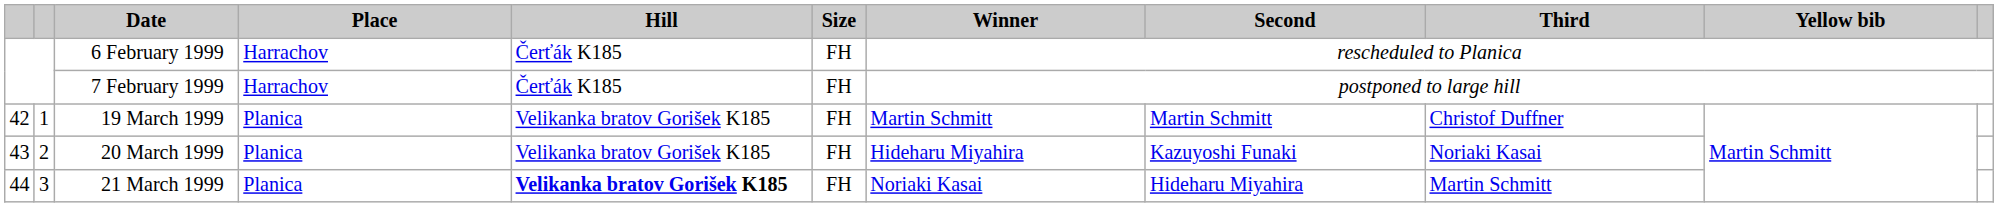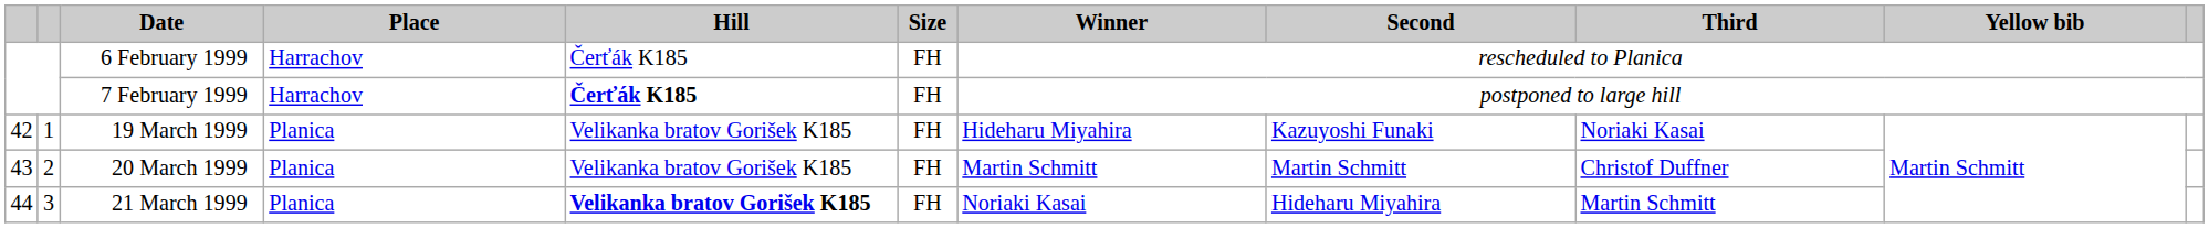 <table class="wikitable plainrowheaders" style="background:#fff; font-size:86%; line-height:16px; border:gray solid 1px; border-collapse:collapse;">
 <tr style="background:#ccc; text-align:center;">
 <th scope="col" style="background:#ccc; width=10 px;"></th>
 <th scope="col" style="background:#ccc; width=10 px;"></th>
 <th scope="col" style="background:#ccc; width:120px;">Date</th>
 <th scope="col" style="background:#ccc; width:180px;">Place</th>
 <th scope="col" style="background:#ccc; width:200px;">Hill</th>
 <th scope="col" style="background:#ccc; width:30px;">Size</th>
 <th scope="col" style="background:#ccc; width:185px;">Winner</th>
 <th scope="col" style="background:#ccc; width:185px;">Second</th>
 <th scope="col" style="background:#ccc; width:185px;">Third</th>
 <th scope="col" style="background:#ccc; width:180px;">Yellow bib</th>
 <th scope="col" style="background:#ccc; width:5px;"></th>
 </tr>
 <tr>
 <td rowspan=2 colspan=2></td>
 <td align=right>6 February 1999  </td>
 <td> <a href='#'>Harrachov</a></td>
 <td><a href='#'>Čerťák</a> K185</td>
 <td align=center>FH</td>
 <td colspan=5 align=center><em>rescheduled to Planica</em></td>
 </tr>
 <tr>
 <td align=right>7 February 1999  </td>
 <td> <a href='#'>Harrachov</a></td>
-<td><a href='#'>Čerťák</a> K185</td>
+<td><strong><a href='#'>Čerťák</a> K185</strong></td>
 <td align=center>FH</td>
 <td colspan=5 align=center><em>postponed to large hill</em></td>
 </tr>
 <tr>
 <td align=center>42</td>
 <td align=center>1</td>
 <td align=right>19 March 1999  </td>
 <td> <a href='#'>Planica</a></td>
 <td><a href='#'>Velikanka bratov Gorišek</a> K185</td>
 <td align=center>FH</td>
-<td> <a href='#'>Martin Schmitt</a></td>
-<td> <a href='#'>Martin Schmitt</a></td>
-<td> <a href='#'>Christof Duffner</a></td>
+<td> <a href='#'>Hideharu Miyahira</a></td>
+<td> <a href='#'>Kazuyoshi Funaki</a></td>
+<td> <a href='#'>Noriaki Kasai</a></td>
 <td rowspan=3> <a href='#'>Martin Schmitt</a></td>
 <td></td>
 </tr>
 <tr>
 <td align=center>43</td>
 <td align=center>2</td>
 <td align=right>20 March 1999  </td>
 <td> <a href='#'>Planica</a></td>
 <td><a href='#'>Velikanka bratov Gorišek</a> K185</td>
 <td align=center>FH</td>
-<td> <a href='#'>Hideharu Miyahira</a></td>
-<td> <a href='#'>Kazuyoshi Funaki</a></td>
-<td> <a href='#'>Noriaki Kasai</a></td>
+<td> <a href='#'>Martin Schmitt</a></td>
+<td> <a href='#'>Martin Schmitt</a></td>
+<td> <a href='#'>Christof Duffner</a></td>
 <td></td>
 </tr>
 <tr>
 <td align=center>44</td>
 <td align=center>3</td>
 <td align=right>21 March 1999  </td>
 <td> <a href='#'>Planica</a></td>
 <td><strong><a href='#'>Velikanka bratov Gorišek</a> K185</strong></td>
 <td align=center>FH</td>
 <td> <a href='#'>Noriaki Kasai</a></td>
 <td> <a href='#'>Hideharu Miyahira</a></td>
 <td> <a href='#'>Martin Schmitt</a></td>
 <td></td>
 </tr>
 </table>
